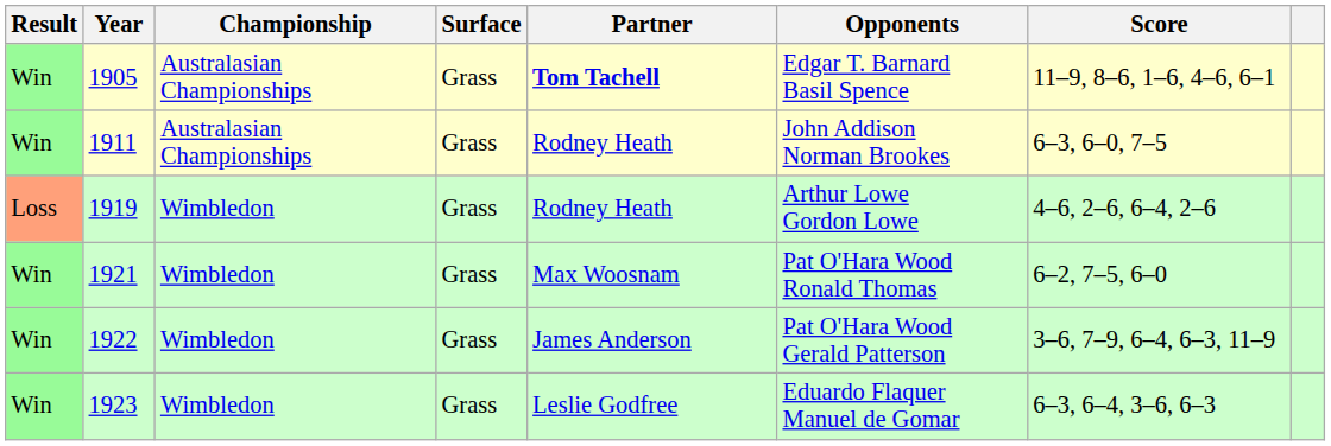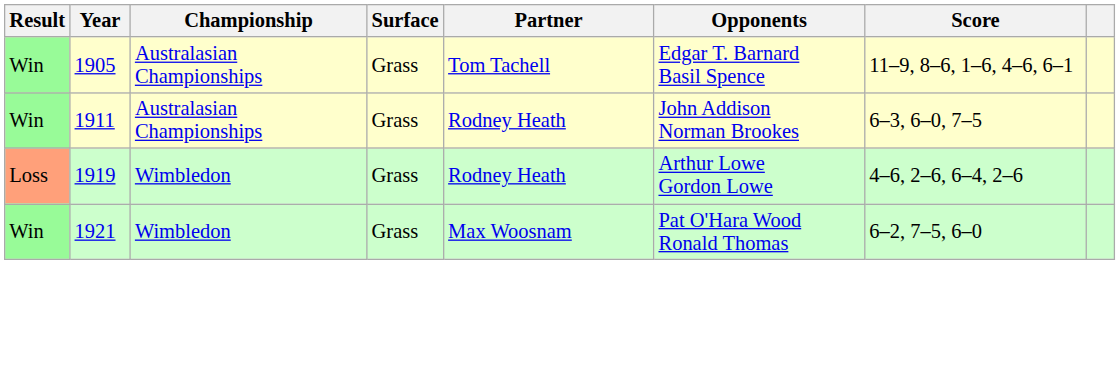 <table class="sortable wikitable">
 <tr>
 <th style="width:40px">Result</th>
 <th style="width:40px">Year</th>
 <th style="width:180px">Championship</th>
 <th style="width:50px">Surface</th>
 <th style="width:160px">Partner</th>
 <th style="width:160px">Opponents</th>
 <th style="width:170px" class="unsortable">Score</th>
 <th width=15 class="unsortable"></th>
 </tr>
 <tr style="background:#ffc;">
 <td style="background:#98fb98;">Win</td>
 <td><a href='#'>1905</a></td>
 <td><a href='#'>Australasian Championships</a></td>
 <td>Grass</td>
-<td><strong> <a href='#'>Tom Tachell</a></strong></td>
+<td> <a href='#'>Tom Tachell</a></td>
 <td> <a href='#'>Edgar T. Barnard</a><br> <a href='#'>Basil Spence</a></td>
 <td>11–9, 8–6, 1–6, 4–6, 6–1</td>
 <td></td>
 </tr>
 <tr style="background:#ffc;">
 <td style="background:#98fb98;">Win</td>
 <td><a href='#'>1911</a></td>
 <td><a href='#'>Australasian Championships</a></td>
 <td>Grass</td>
 <td> <a href='#'>Rodney Heath</a></td>
 <td> <a href='#'>John Addison</a><br> <a href='#'>Norman Brookes</a></td>
 <td>6–3, 6–0, 7–5</td>
 <td></td>
 </tr>
 <tr style="background:#cfc;">
 <td style="background:#ffa07a;">Loss</td>
 <td><a href='#'>1919</a></td>
 <td><a href='#'>Wimbledon</a></td>
 <td>Grass</td>
 <td> <a href='#'>Rodney Heath</a></td>
 <td> <a href='#'>Arthur Lowe</a><br> <a href='#'>Gordon Lowe</a></td>
 <td>4–6, 2–6, 6–4, 2–6</td>
 <td></td>
 </tr>
 <tr style="background:#cfc;">
 <td style="background:#98fb98;">Win</td>
 <td><a href='#'>1921</a></td>
 <td><a href='#'>Wimbledon</a></td>
 <td>Grass</td>
 <td> <a href='#'>Max Woosnam</a></td>
 <td> <a href='#'>Pat O'Hara Wood</a><br> <a href='#'>Ronald Thomas</a></td>
 <td>6–2, 7–5, 6–0</td>
 <td></td>
 </tr>
-<tr style="background:#cfc;">
-<td style="background:#98fb98;">Win</td>
-<td><a href='#'>1922</a></td>
-<td><a href='#'>Wimbledon</a></td>
-<td>Grass</td>
-<td> <a href='#'>James Anderson</a></td>
-<td> <a href='#'>Pat O'Hara Wood</a><br> <a href='#'>Gerald Patterson</a></td>
-<td>3–6, 7–9, 6–4, 6–3, 11–9</td>
-<td></td>
-</tr>
-<tr style="background:#cfc;">
-<td style="background:#98fb98;">Win</td>
-<td><a href='#'>1923</a></td>
-<td><a href='#'>Wimbledon</a></td>
-<td>Grass</td>
-<td> <a href='#'>Leslie Godfree</a></td>
-<td> <a href='#'>Eduardo Flaquer</a><br> <a href='#'>Manuel de Gomar</a></td>
-<td>6–3, 6–4, 3–6, 6–3</td>
-<td></td>
-</tr>
 </table>
